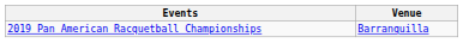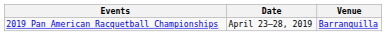 <table class="wikitable" width=600>
 <tr>
 <th>Events</th>
+<th>Date</th>
 <th>Venue</th>
 </tr>
 <tr>
 <td><a href='#'>2019 Pan American Racquetball Championships</a></td>
+<td>April 23–28, 2019</td>
 <td> <a href='#'>Barranquilla</a></td>
 </tr>
 </table>
